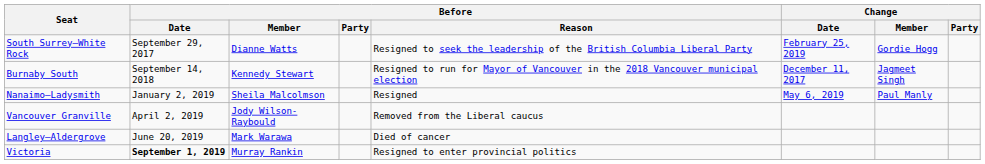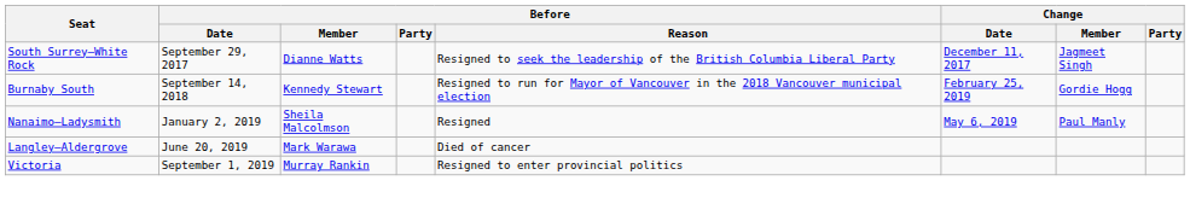 <table class="wikitable"  style="font-size:90%;">
 <tr>
 <th rowspan="2">Seat</th>
 <th colspan="4">Before</th>
 <th colspan="3">Change</th>
 </tr>
 <tr>
 <th>Date</th>
 <th>Member</th>
 <th>Party</th>
 <th>Reason</th>
 <th>Date</th>
 <th>Member</th>
 <th>Party</th>
 </tr>
 <tr>
 <td><a href='#'>South Surrey—White Rock</a></td>
 <td>September 29, 2017</td>
 <td><a href='#'>Dianne Watts</a></td>
 <td></td>
 <td>Resigned to <a href='#'>seek the leadership</a> of the <a href='#'>British Columbia Liberal Party</a></td>
-<td><a href='#'>February 25, 2019</a></td>
-<td><a href='#'>Gordie Hogg</a></td>
+<td><a href='#'>December 11, 2017</a></td>
+<td><a href='#'>Jagmeet Singh</a></td>
 <td></td>
 </tr>
 <tr>
 <td><a href='#'>Burnaby South</a></td>
 <td>September 14, 2018</td>
 <td><a href='#'>Kennedy Stewart</a></td>
 <td></td>
 <td>Resigned to run for <a href='#'>Mayor of Vancouver</a> in the <a href='#'>2018 Vancouver municipal election</a></td>
-<td><a href='#'>December 11, 2017</a></td>
-<td><a href='#'>Jagmeet Singh</a></td>
+<td><a href='#'>February 25, 2019</a></td>
+<td><a href='#'>Gordie Hogg</a></td>
 <td></td>
 </tr>
 <tr>
 <td><a href='#'>Nanaimo—Ladysmith</a></td>
 <td>January 2, 2019</td>
 <td><a href='#'>Sheila Malcolmson</a></td>
 <td></td>
 <td>Resigned</td>
 <td><a href='#'>May 6, 2019</a></td>
 <td><a href='#'>Paul Manly</a></td>
-<td></td>
-</tr>
-<tr>
-<td><a href='#'>Vancouver Granville</a></td>
-<td>April 2, 2019</td>
-<td><a href='#'>Jody Wilson-Raybould</a></td>
-<td></td>
-<td>Removed from the Liberal caucus</td>
-<td></td>
-<td></td>
 <td></td>
 </tr>
 <tr>
 <td><a href='#'>Langley—Aldergrove</a></td>
 <td>June 20, 2019</td>
 <td><a href='#'>Mark Warawa</a></td>
 <td></td>
 <td>Died of cancer</td>
 <td></td>
 <td></td>
 <td></td>
 </tr>
 <tr>
 <td><a href='#'>Victoria</a></td>
-<td><strong>September 1, 2019</strong></td>
+<td>September 1, 2019</td>
 <td><a href='#'>Murray Rankin</a></td>
 <td></td>
 <td>Resigned to enter provincial politics</td>
 <td></td>
 <td></td>
 <td></td>
 </tr>
 </table>
